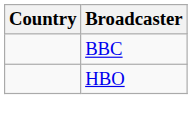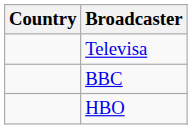 <table class="wikitable">
 <tr>
 <th align=center>Country</th>
 <th align=center>Broadcaster</th>
+</tr>
+<tr>
+<td></td>
+<td><a href='#'>Televisa</a></td>
 </tr>
 <tr>
 <td></td>
 <td><a href='#'>BBC</a></td>
 </tr>
 <tr>
 <td></td>
 <td><a href='#'>HBO</a></td>
 </tr>
 </table>
